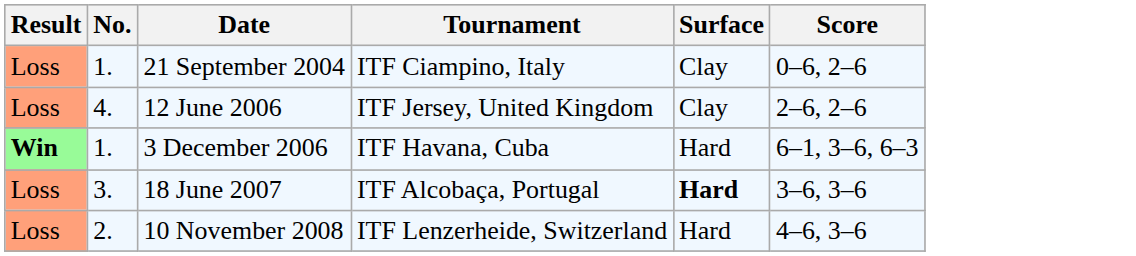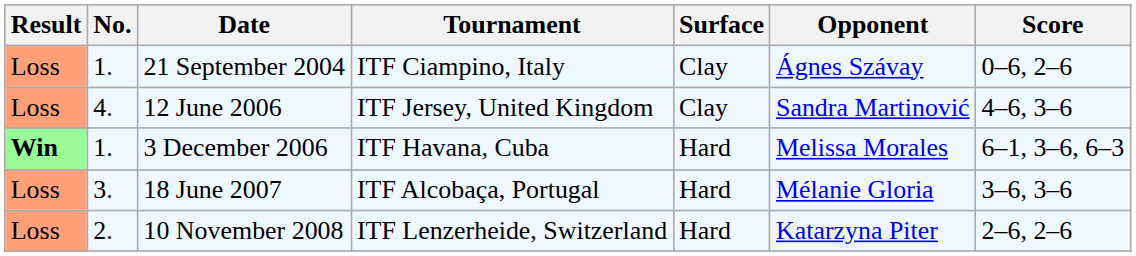 <table class="sortable wikitable">
 <tr>
 <th>Result</th>
 <th>No.</th>
 <th>Date</th>
 <th>Tournament</th>
 <th>Surface</th>
+<th>Opponent</th>
 <th class="unsortable">Score</th>
 </tr>
 <tr style="background:#f0f8ff;">
 <td style="background:#ffa07a;">Loss</td>
 <td>1.</td>
 <td>21 September 2004</td>
 <td>ITF Ciampino, Italy</td>
 <td>Clay</td>
+<td> <a href='#'>Ágnes Szávay</a></td>
 <td>0–6, 2–6</td>
 </tr>
 <tr style="background:#f0f8ff;">
 <td style="background:#ffa07a;">Loss</td>
 <td>4.</td>
 <td>12 June 2006</td>
 <td>ITF Jersey, United Kingdom</td>
 <td>Clay</td>
-<td>2–6, 2–6</td>
+<td> <a href='#'>Sandra Martinović</a></td>
+<td>4–6, 3–6</td>
 </tr>
 <tr style="background:#f0f8ff;">
 <td style="background:#98fb98;"><strong>Win</strong></td>
 <td>1.</td>
 <td>3 December 2006</td>
 <td>ITF Havana, Cuba</td>
 <td>Hard</td>
+<td> <a href='#'>Melissa Morales</a></td>
 <td>6–1, 3–6, 6–3</td>
 </tr>
 <tr style="background:#f0f8ff;">
 <td style="background:#ffa07a;">Loss</td>
 <td>3.</td>
 <td>18 June 2007</td>
 <td>ITF Alcobaça, Portugal</td>
-<td><strong>Hard</strong></td>
+<td>Hard</td>
+<td> <a href='#'>Mélanie Gloria</a></td>
 <td>3–6, 3–6</td>
 </tr>
 <tr style="background:#f0f8ff;">
 <td style="background:#ffa07a;">Loss</td>
 <td>2.</td>
 <td>10 November 2008</td>
 <td>ITF Lenzerheide, Switzerland</td>
 <td>Hard</td>
-<td>4–6, 3–6</td>
+<td> <a href='#'>Katarzyna Piter</a></td>
+<td>2–6, 2–6</td>
 </tr>
 </table>
